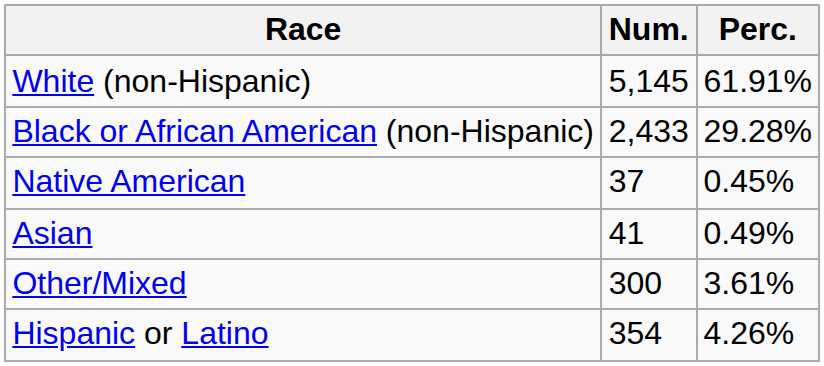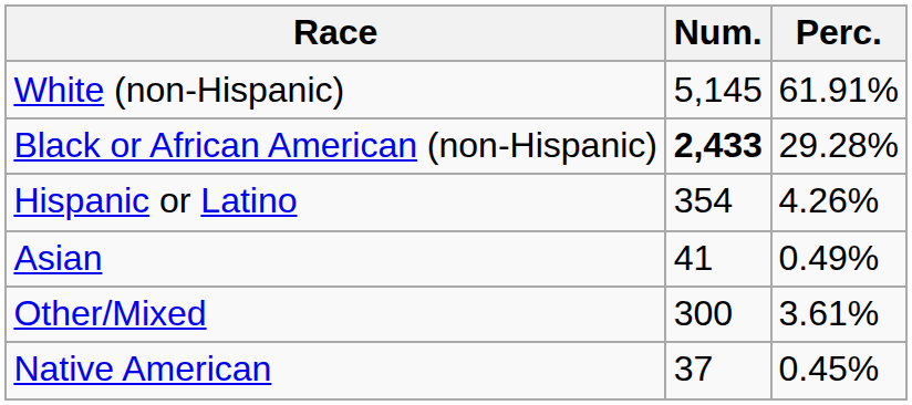 <table class="wikitable">
 <tr>
 <th>Race</th>
 <th>Num.</th>
 <th>Perc.</th>
 </tr>
 <tr>
 <td><a href='#'>White</a> (non-Hispanic)</td>
 <td>5,145</td>
 <td>61.91%</td>
 </tr>
 <tr>
 <td><a href='#'>Black or African American</a> (non-Hispanic)</td>
-<td>2,433</td>
+<td><strong>2,433</strong></td>
 <td>29.28%</td>
 </tr>
 <tr>
-<td><a href='#'>Native American</a></td>
-<td>37</td>
-<td>0.45%</td>
+<td><a href='#'>Hispanic</a> or <a href='#'>Latino</a></td>
+<td>354</td>
+<td>4.26%</td>
 </tr>
 <tr>
 <td><a href='#'>Asian</a></td>
 <td>41</td>
 <td>0.49%</td>
 </tr>
 <tr>
 <td><a href='#'>Other/Mixed</a></td>
 <td>300</td>
 <td>3.61%</td>
 </tr>
 <tr>
-<td><a href='#'>Hispanic</a> or <a href='#'>Latino</a></td>
-<td>354</td>
-<td>4.26%</td>
+<td><a href='#'>Native American</a></td>
+<td>37</td>
+<td>0.45%</td>
 </tr>
 </table>
